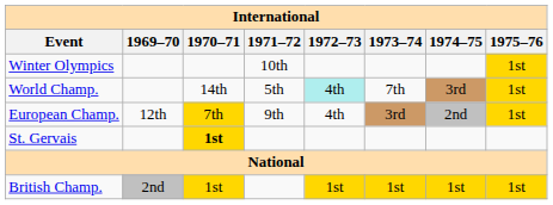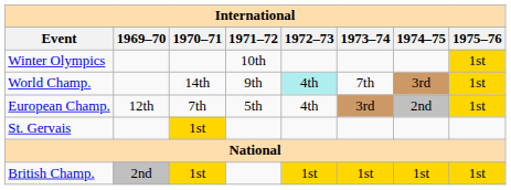 <table class="wikitable" style="text-align:center">
 <tr>
 <th style="background-color: #ffdead; " colspan=8 align=center><strong>International</strong></th>
 </tr>
 <tr>
 <th>Event</th>
 <th>1969–70</th>
 <th>1970–71</th>
 <th>1971–72</th>
 <th>1972–73</th>
 <th>1973–74</th>
 <th>1974–75</th>
 <th>1975–76</th>
 </tr>
 <tr>
 <td align=left><a href='#'>Winter Olympics</a></td>
 <td></td>
 <td></td>
 <td>10th</td>
 <td></td>
 <td></td>
 <td></td>
 <td bgcolor=gold>1st</td>
 </tr>
 <tr>
 <td align=left><a href='#'>World Champ.</a></td>
 <td></td>
 <td>14th</td>
-<td>5th</td>
+<td>9th</td>
 <td style="background: paleturquoise;">4th</td>
 <td>7th</td>
 <td bgcolor=cc9966>3rd</td>
 <td bgcolor=gold>1st</td>
 </tr>
 <tr>
 <td align=left><a href='#'>European Champ.</a></td>
 <td>12th</td>
-<td style="background: gold;">7th</td>
-<td>9th</td>
+<td>7th</td>
+<td>5th</td>
 <td>4th</td>
 <td bgcolor=cc9966>3rd</td>
 <td bgcolor=silver>2nd</td>
 <td bgcolor=gold>1st</td>
 </tr>
 <tr>
 <td align=left><a href='#'>St. Gervais</a></td>
 <td></td>
-<td bgcolor=gold><strong>1st</strong></td>
+<td bgcolor=gold>1st</td>
 <td></td>
 <td></td>
 <td></td>
 <td></td>
 <td></td>
 </tr>
 <tr>
 <th style="background-color: #ffdead; " colspan=8 align=center><strong>National</strong></th>
 </tr>
 <tr>
 <td align=left><a href='#'>British Champ.</a></td>
 <td bgcolor=silver>2nd</td>
 <td bgcolor=gold>1st</td>
 <td></td>
 <td bgcolor=gold>1st</td>
 <td bgcolor=gold>1st</td>
 <td bgcolor=gold>1st</td>
 <td bgcolor=gold>1st</td>
 </tr>
 </table>
